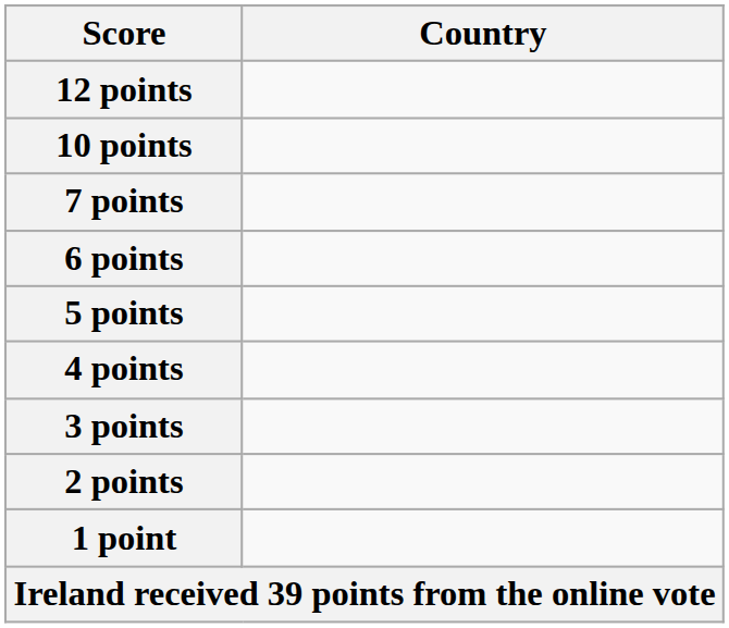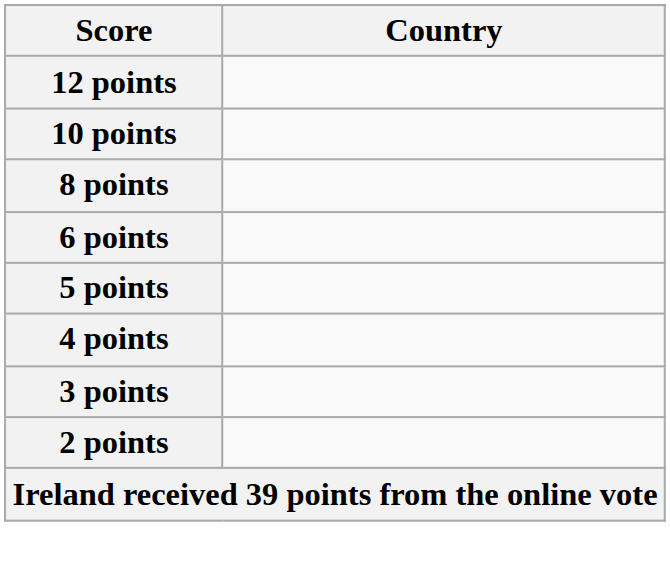 <table class="wikitable">
 <tr>
 </tr>
 <tr>
 <th scope="col" width="33%">Score</th>
 <th scope="col">Country</th>
 </tr>
 <tr>
 <th scope="row">12 points</th>
 <td></td>
 </tr>
 <tr>
 <th scope="row">10 points</th>
 <td></td>
 </tr>
 <tr>
-<th scope="row">7 points</th>
+<th scope="row">8 points</th>
 <td></td>
 </tr>
 <tr>
 <th scope="row">6 points</th>
 <td></td>
 </tr>
 <tr>
 <th scope="row">5 points</th>
 <td></td>
 </tr>
 <tr>
 <th scope="row">4 points</th>
 <td></td>
 </tr>
 <tr>
 <th scope="row">3 points</th>
 <td></td>
 </tr>
 <tr>
 <th scope="row">2 points</th>
 <td></td>
 </tr>
 <tr>
-<th scope="row">1 point</th>
-<td></td>
-</tr>
-<tr>
 <th colspan="2">Ireland received 39 points from the online vote</th>
 </tr>
 </table>
